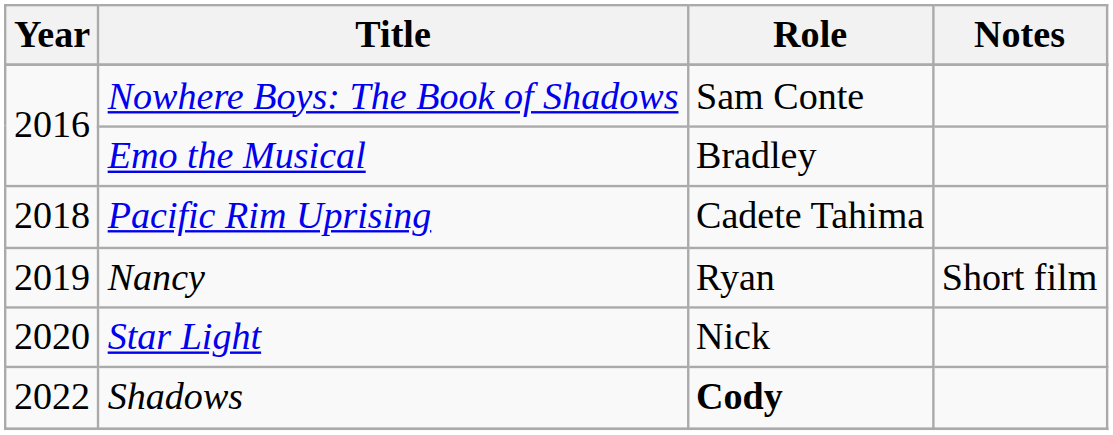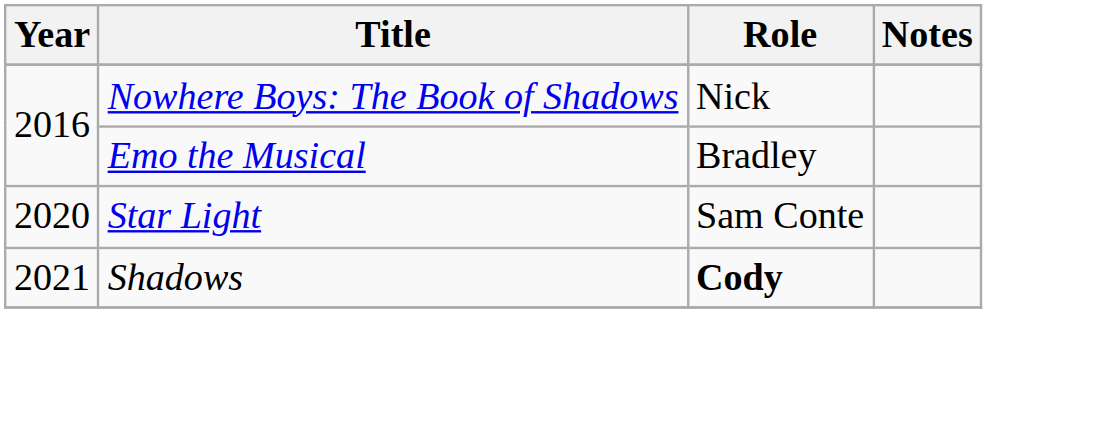 <table class="wikitable" border="1">
 <tr>
 <th>Year</th>
 <th>Title</th>
 <th>Role</th>
 <th>Notes</th>
 </tr>
 <tr>
 </tr>
 <tr>
 <td rowspan="2">2016</td>
 <td><em><a href='#'>Nowhere Boys: The Book of Shadows</a></em></td>
-<td>Sam Conte</td>
+<td>Nick</td>
 <td></td>
 </tr>
 <tr>
 <td><em><a href='#'>Emo the Musical</a></em></td>
 <td>Bradley</td>
 <td></td>
 </tr>
 <tr>
-<td>2018</td>
-<td><em><a href='#'>Pacific Rim Uprising</a></em></td>
-<td>Cadete Tahima</td>
+<td>2020</td>
+<td><em><a href='#'>Star Light</a></em></td>
+<td>Sam Conte</td>
 <td></td>
 </tr>
 <tr>
-<td>2019</td>
-<td><em>Nancy</em></td>
-<td>Ryan</td>
-<td>Short film</td>
-</tr>
-<tr>
-<td>2020</td>
-<td><em><a href='#'>Star Light</a></em></td>
-<td>Nick</td>
-<td></td>
-</tr>
-<tr>
-<td>2022</td>
+<td>2021</td>
 <td><em>Shadows</em></td>
 <td><strong>Cody</strong></td>
 <td></td>
 </tr>
 <tr>
 </tr>
 </table>
